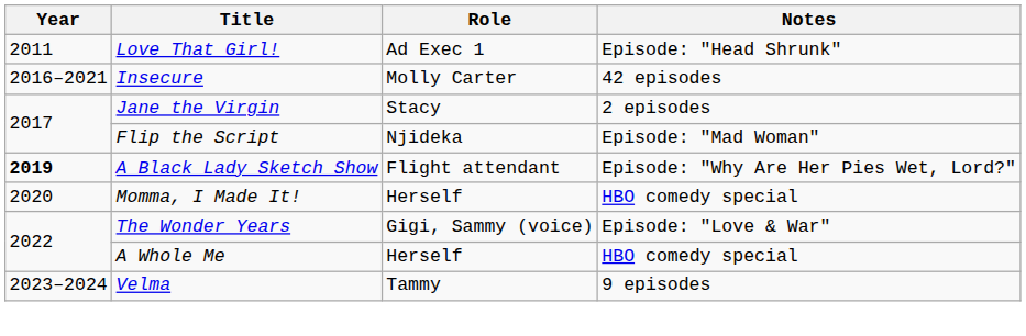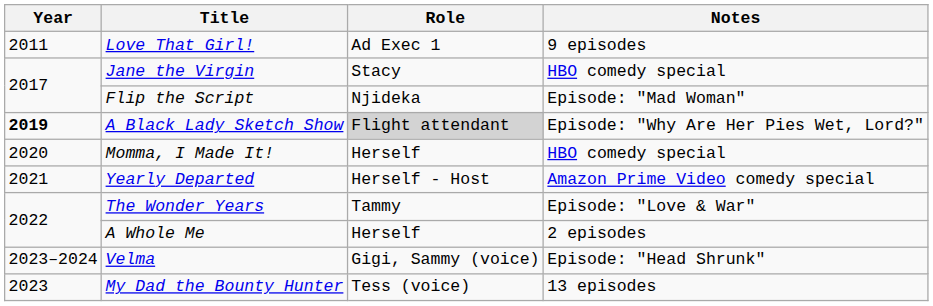 <table class="wikitable sortable">
 <tr>
 <th>Year</th>
 <th>Title</th>
 <th>Role</th>
 <th>Notes</th>
 </tr>
 <tr>
 <td>2011</td>
 <td><em><a href='#'>Love That Girl!</a></em></td>
 <td>Ad Exec 1</td>
-<td>Episode: "Head Shrunk"</td>
-</tr>
-<tr>
-<td>2016–2021</td>
-<td><em><a href='#'>Insecure</a></em></td>
-<td>Molly Carter</td>
-<td>42 episodes</td>
+<td>9 episodes</td>
 </tr>
 <tr>
 <td rowspan="2">2017</td>
 <td><em><a href='#'>Jane the Virgin</a></em></td>
 <td>Stacy</td>
-<td>2 episodes</td>
+<td><a href='#'>HBO</a> comedy special</td>
 </tr>
 <tr>
 <td><em>Flip the Script</em></td>
 <td>Njideka</td>
 <td>Episode: "Mad Woman"</td>
 </tr>
 <tr>
 <td><strong>2019</strong></td>
 <td><em><a href='#'>A Black Lady Sketch Show</a></em></td>
-<td>Flight attendant</td>
+<td style="background: lightgrey;">Flight attendant</td>
 <td>Episode: "Why Are Her Pies Wet, Lord?"</td>
 </tr>
 <tr>
 <td>2020</td>
 <td><em>Momma, I Made It!</em></td>
 <td>Herself</td>
 <td><a href='#'>HBO</a> comedy special</td>
 </tr>
 <tr>
+<td>2021</td>
+<td><em><a href='#'>Yearly Departed</a></em></td>
+<td>Herself - Host</td>
+<td><a href='#'>Amazon Prime Video</a> comedy special</td>
+</tr>
+<tr>
 <td rowspan="2">2022</td>
 <td><em><a href='#'>The Wonder Years</a></em></td>
-<td>Gigi, Sammy (voice)</td>
+<td>Tammy</td>
 <td>Episode: "Love & War"</td>
 </tr>
 <tr>
 <td><em>A Whole Me</em></td>
 <td>Herself</td>
-<td><a href='#'>HBO</a> comedy special</td>
+<td>2 episodes</td>
 </tr>
 <tr>
 <td>2023–2024</td>
 <td><a href='#'><em>Velma</em></a></td>
-<td>Tammy</td>
-<td>9 episodes</td>
+<td>Gigi, Sammy (voice)</td>
+<td>Episode: "Head Shrunk"</td>
+</tr>
+<tr>
+<td>2023</td>
+<td><em><a href='#'>My Dad the Bounty Hunter</a></em></td>
+<td>Tess (voice)</td>
+<td>13 episodes</td>
 </tr>
 </table>
